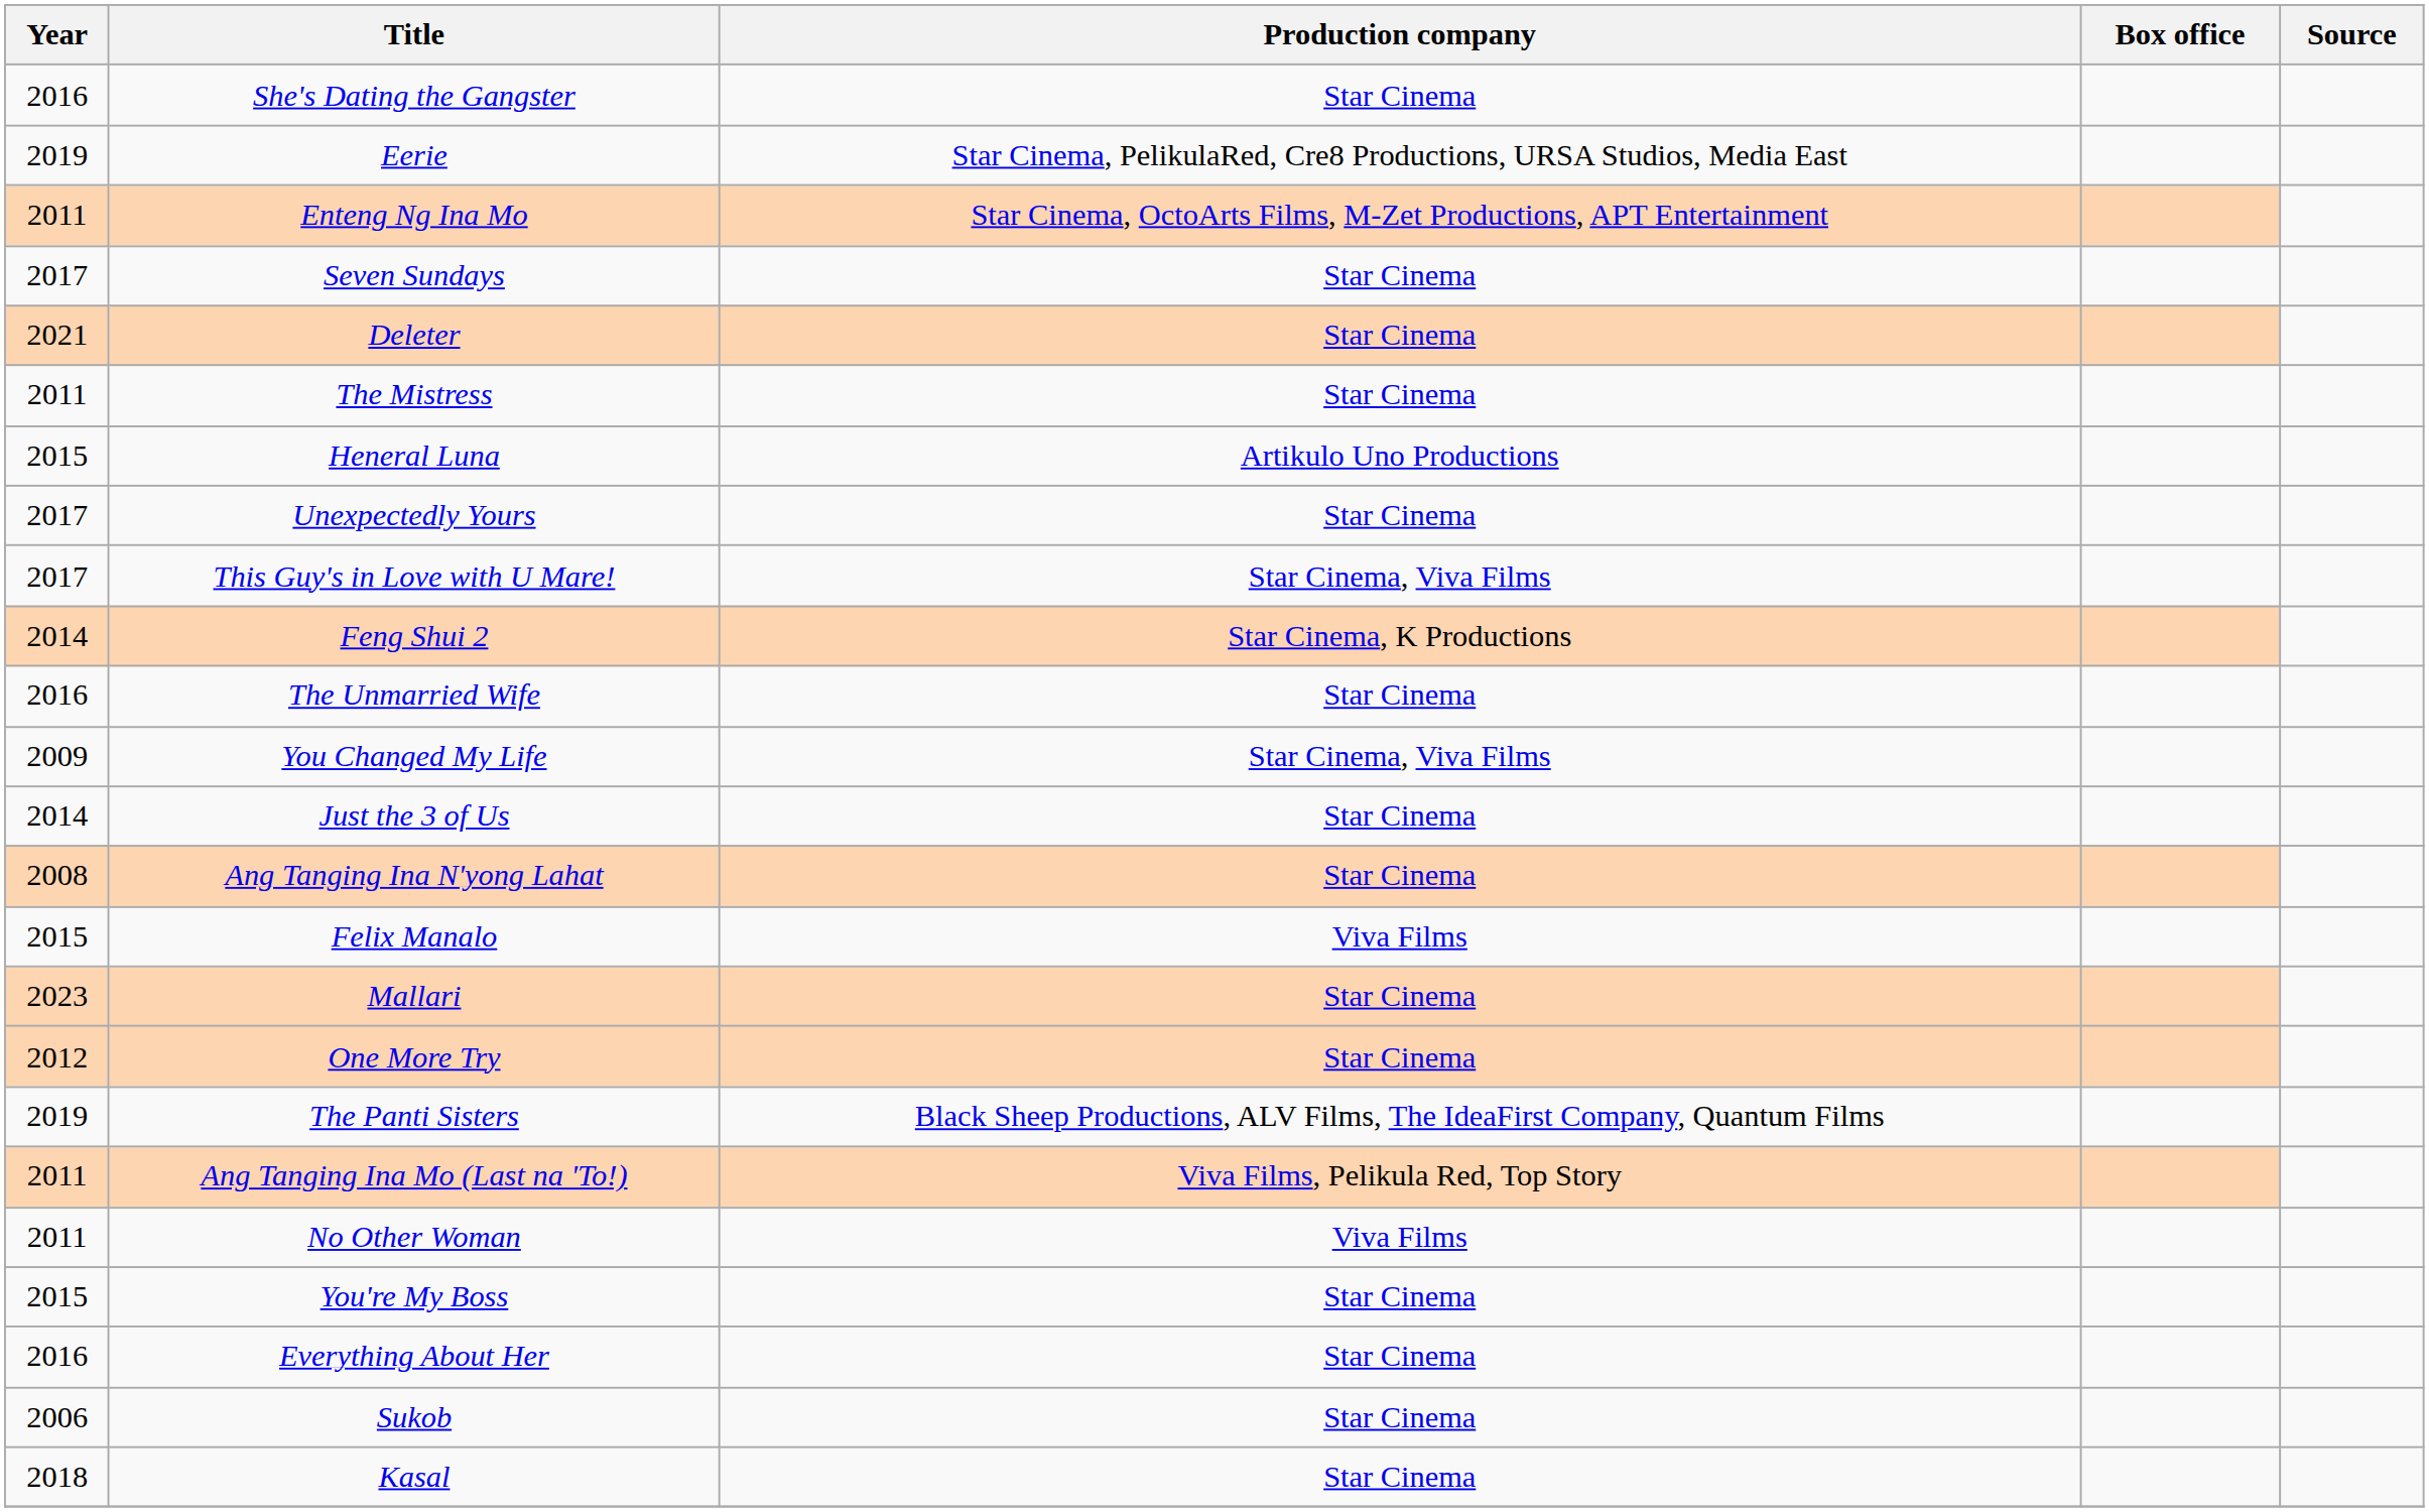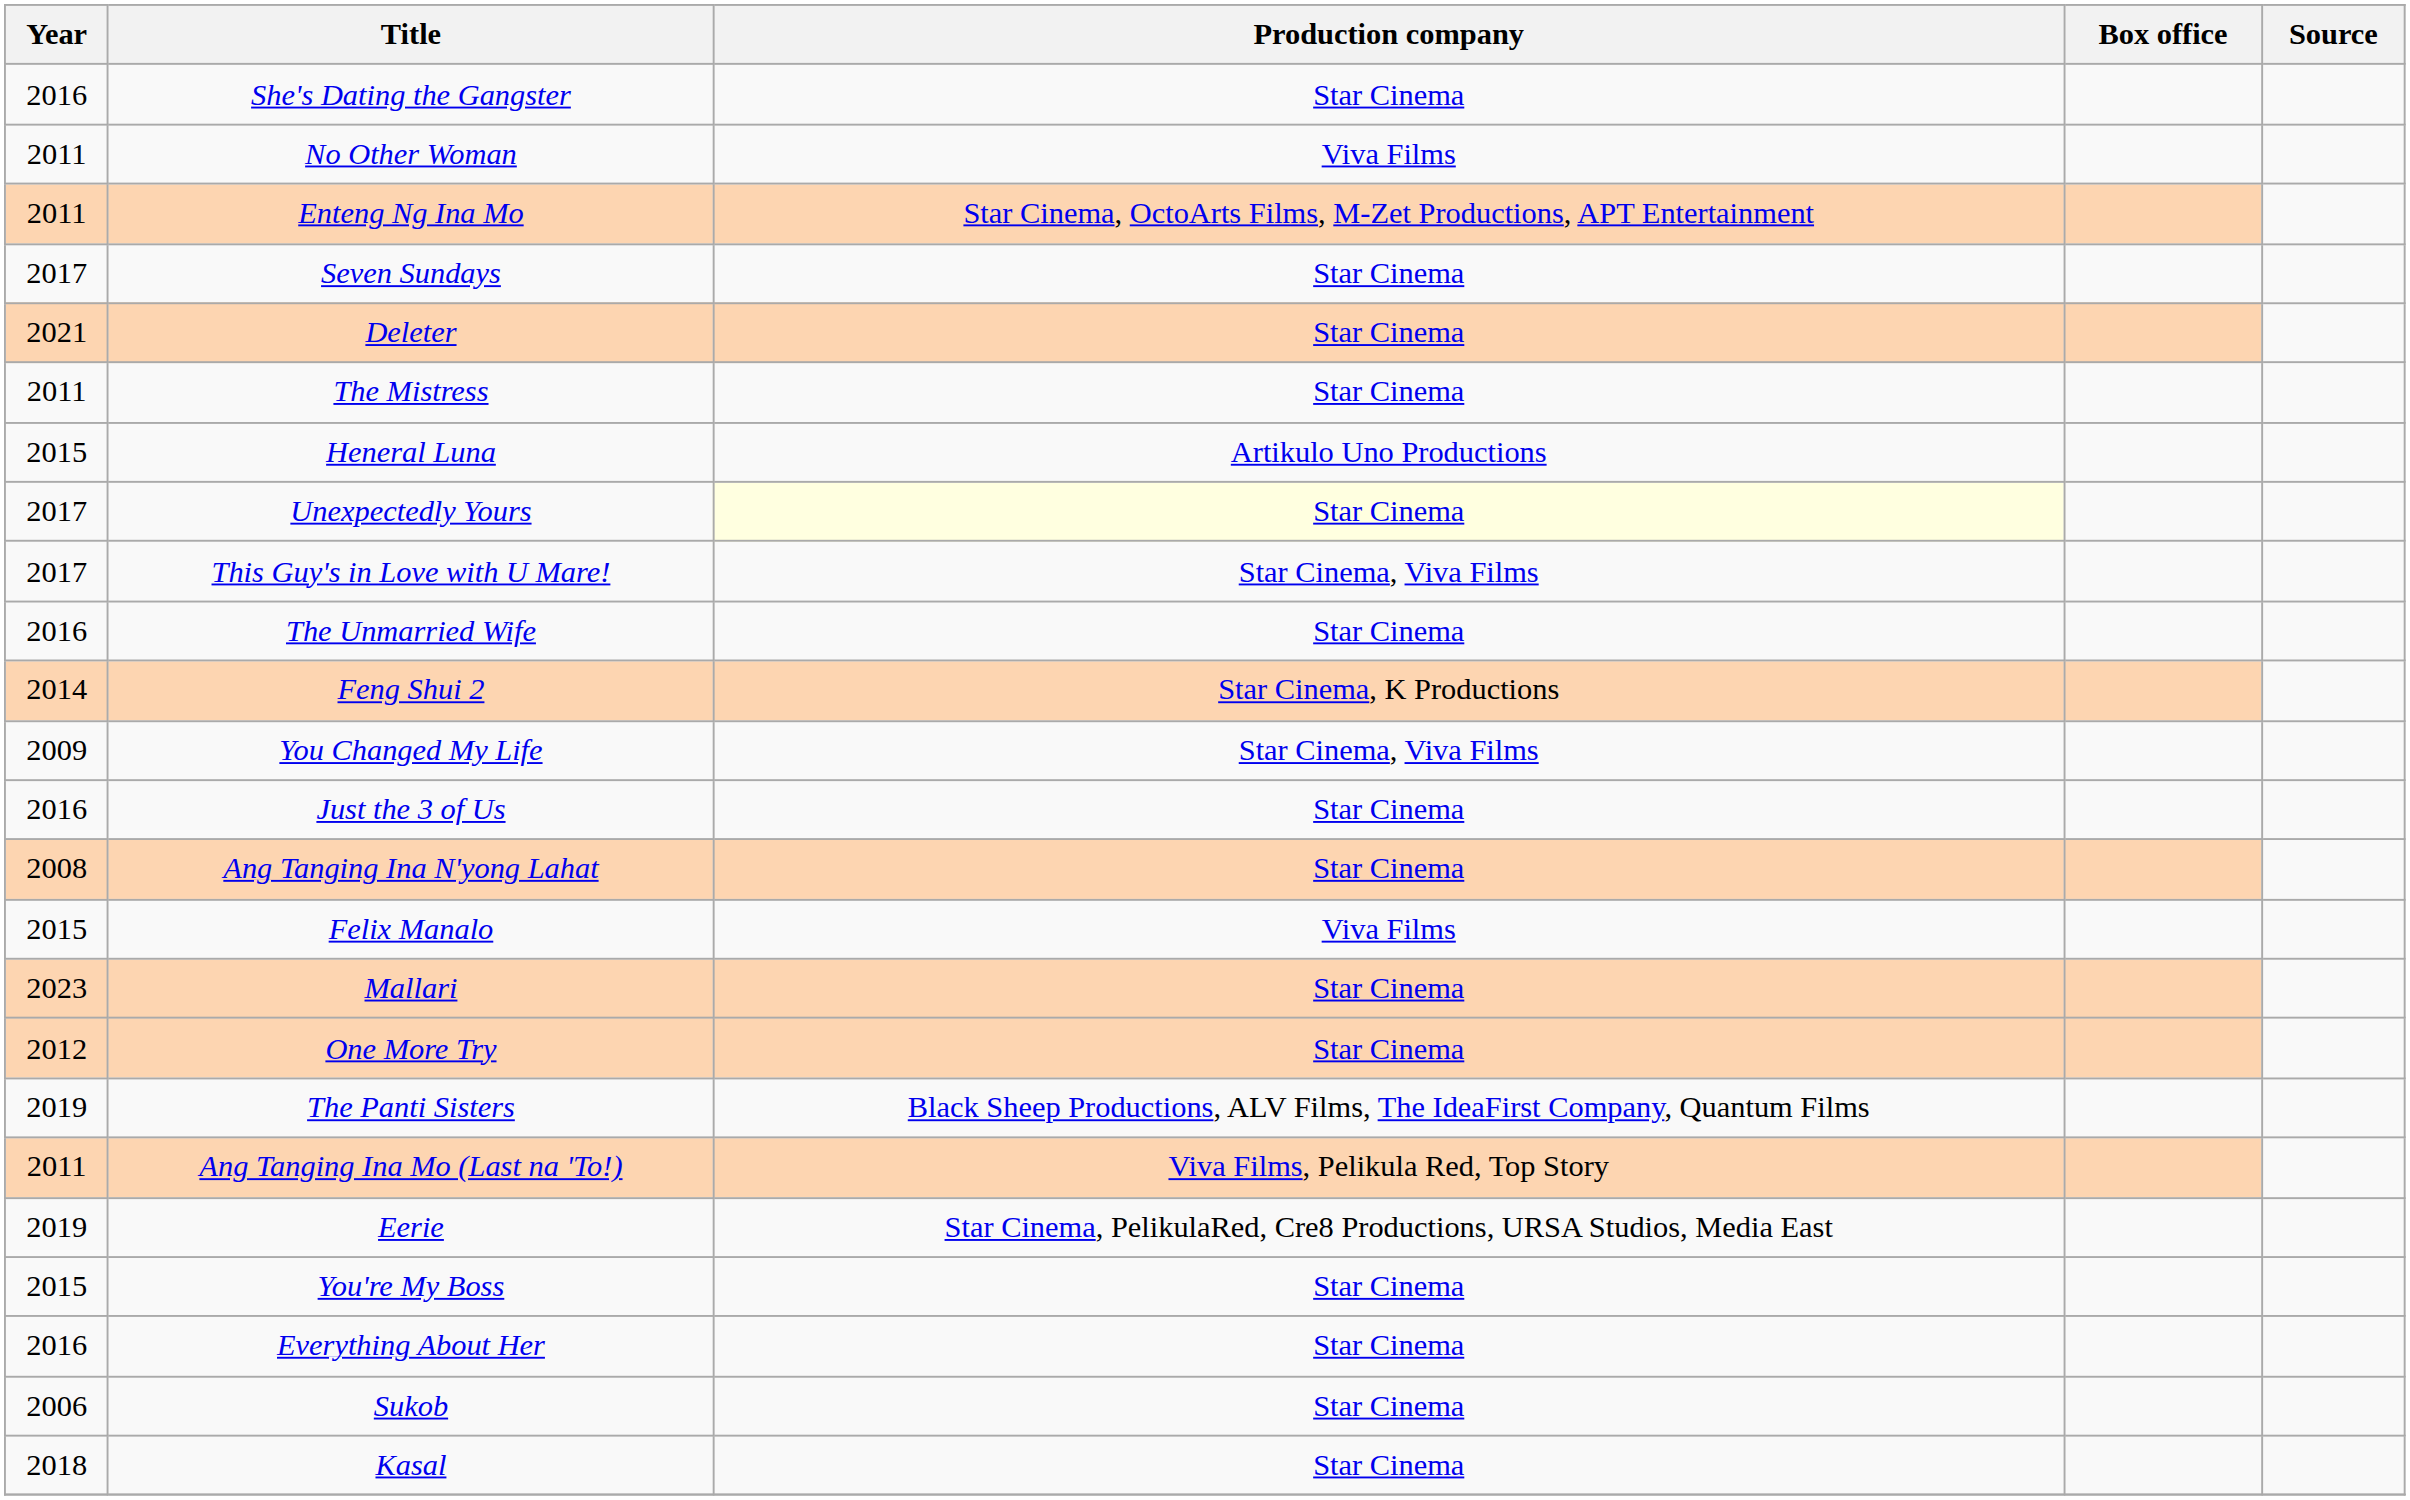 <table class="wikitable sortable mw-collapsible" style="text-align:center; line-height:16px; line-height:150%; width:100%">
 <tr>
 <th>Year</th>
 <th>Title</th>
 <th>Production company</th>
 <th>Box office</th>
 <th>Source</th>
 </tr>
 <tr>
 <td>2016</td>
 <td><em><a href='#'>She's Dating the Gangster</a></em></td>
 <td><a href='#'>Star Cinema</a></td>
 <td></td>
 <td></td>
 </tr>
 <tr>
-<td>2019</td>
-<td><em><a href='#'>Eerie</a></em></td>
-<td><a href='#'>Star Cinema</a>, PelikulaRed, Cre8 Productions, URSA Studios, Media East</td>
+<td>2011</td>
+<td><em><a href='#'>No Other Woman</a></em></td>
+<td><a href='#'>Viva Films</a></td>
 <td></td>
 <td></td>
 </tr>
 <tr>
 <td style="background:#FDD5B1;">2011</td>
 <td style="background:#FDD5B1;"><em><a href='#'>Enteng Ng Ina Mo</a></em></td>
 <td style="background:#FDD5B1;"><a href='#'>Star Cinema</a>, <a href='#'>OctoArts Films</a>, <a href='#'>M-Zet Productions</a>, <a href='#'>APT Entertainment</a></td>
 <td style="background:#FDD5B1;"></td>
 <td></td>
 </tr>
 <tr>
 <td>2017</td>
 <td><em><a href='#'>Seven Sundays</a></em></td>
 <td><a href='#'>Star Cinema</a></td>
 <td></td>
 <td></td>
 </tr>
 <tr>
 <td style="background:#FDD5B1;">2021</td>
 <td style="background:#FDD5B1;"><em><a href='#'>Deleter</a></em></td>
 <td style="background:#FDD5B1;"><a href='#'>Star Cinema</a></td>
 <td style="background:#FDD5B1;"></td>
 <td></td>
 </tr>
 <tr>
 <td>2011</td>
 <td><em><a href='#'>The Mistress</a></em></td>
 <td><a href='#'>Star Cinema</a></td>
 <td></td>
 <td></td>
 </tr>
 <tr>
 <td>2015</td>
 <td><em><a href='#'>Heneral Luna</a></em></td>
 <td><a href='#'>Artikulo Uno Productions</a></td>
 <td></td>
 <td></td>
 </tr>
 <tr>
 <td>2017</td>
 <td><em><a href='#'>Unexpectedly Yours</a></em></td>
-<td><a href='#'>Star Cinema</a></td>
+<td style="background: lightyellow;"><a href='#'>Star Cinema</a></td>
 <td></td>
 <td></td>
 </tr>
 <tr>
 <td>2017</td>
 <td><em><a href='#'>This Guy's in Love with U Mare!</a></em></td>
 <td><a href='#'>Star Cinema</a>, <a href='#'>Viva Films</a></td>
 <td></td>
 <td></td>
 </tr>
 <tr>
+<td>2016</td>
+<td><em><a href='#'>The Unmarried Wife</a></em></td>
+<td><a href='#'>Star Cinema</a></td>
+<td></td>
+<td></td>
+</tr>
+<tr>
 <td style="background:#FDD5B1;">2014</td>
 <td style="background:#FDD5B1;"><em><a href='#'>Feng Shui 2</a></em></td>
 <td style="background:#FDD5B1;"><a href='#'>Star Cinema</a>, K Productions</td>
 <td style="background:#FDD5B1;"></td>
-<td></td>
-</tr>
-<tr>
-<td>2016</td>
-<td><em><a href='#'>The Unmarried Wife</a></em></td>
-<td><a href='#'>Star Cinema</a></td>
-<td></td>
 <td></td>
 </tr>
 <tr>
 <td>2009</td>
 <td><em><a href='#'>You Changed My Life</a></em></td>
 <td><a href='#'>Star Cinema</a>, <a href='#'>Viva Films</a></td>
 <td><br></td>
 <td></td>
 </tr>
 <tr>
-<td>2014</td>
+<td>2016</td>
 <td><em><a href='#'>Just the 3 of Us</a></em></td>
 <td><a href='#'>Star Cinema</a></td>
 <td><br></td>
 <td></td>
 </tr>
 <tr>
 <td style="background:#FDD5B1;">2008</td>
 <td style="background:#FDD5B1;"><em><a href='#'>Ang Tanging Ina N'yong Lahat</a></em></td>
 <td style="background:#FDD5B1;"><a href='#'>Star Cinema</a></td>
 <td style="background:#FDD5B1;"></td>
 <td></td>
 </tr>
 <tr>
 <td>2015</td>
 <td><em><a href='#'>Felix Manalo</a></em></td>
 <td><a href='#'>Viva Films</a></td>
 <td></td>
 <td><br></td>
 </tr>
 <tr>
 <td style="background:#FDD5B1;">2023</td>
 <td style="background:#FDD5B1;"><em><a href='#'>Mallari</a></em></td>
 <td style="background:#FDD5B1;"><a href='#'>Star Cinema</a></td>
 <td style="background:#FDD5B1;"></td>
 <td></td>
 </tr>
 <tr>
 <td style="background:#FDD5B1;">2012</td>
 <td style="background:#FDD5B1;"><em><a href='#'>One More Try</a></em></td>
 <td style="background:#FDD5B1;"><a href='#'>Star Cinema</a></td>
 <td style="background:#FDD5B1;"></td>
 <td></td>
 </tr>
 <tr>
 <td>2019</td>
 <td><em><a href='#'>The Panti Sisters</a></em></td>
 <td><a href='#'>Black Sheep Productions</a>, ALV Films, <a href='#'>The IdeaFirst Company</a>, Quantum Films</td>
 <td></td>
 <td></td>
 </tr>
 <tr>
 <td style="background:#FDD5B1;">2011</td>
 <td style="background:#FDD5B1;"><em><a href='#'>Ang Tanging Ina Mo (Last na 'To!)</a></em></td>
 <td style="background:#FDD5B1;"><a href='#'>Viva Films</a>, Pelikula Red, Top Story</td>
 <td style="background:#FDD5B1;"></td>
 <td></td>
 </tr>
 <tr>
-<td>2011</td>
-<td><em><a href='#'>No Other Woman</a></em></td>
-<td><a href='#'>Viva Films</a></td>
+<td>2019</td>
+<td><em><a href='#'>Eerie</a></em></td>
+<td><a href='#'>Star Cinema</a>, PelikulaRed, Cre8 Productions, URSA Studios, Media East</td>
 <td></td>
 <td></td>
 </tr>
 <tr>
 <td>2015</td>
 <td><em><a href='#'>You're My Boss</a></em></td>
 <td><a href='#'>Star Cinema</a></td>
 <td></td>
 <td></td>
 </tr>
 <tr>
 <td>2016</td>
 <td><em><a href='#'>Everything About Her</a></em></td>
 <td><a href='#'>Star Cinema</a></td>
 <td></td>
 <td></td>
 </tr>
 <tr>
 <td>2006</td>
 <td><em><a href='#'>Sukob</a></em></td>
 <td><a href='#'>Star Cinema</a></td>
 <td></td>
 <td></td>
 </tr>
 <tr>
 <td>2018</td>
 <td><em><a href='#'>Kasal</a></em></td>
 <td><a href='#'>Star Cinema</a></td>
 <td></td>
 <td></td>
 </tr>
 <tr>
 </tr>
 </table>
